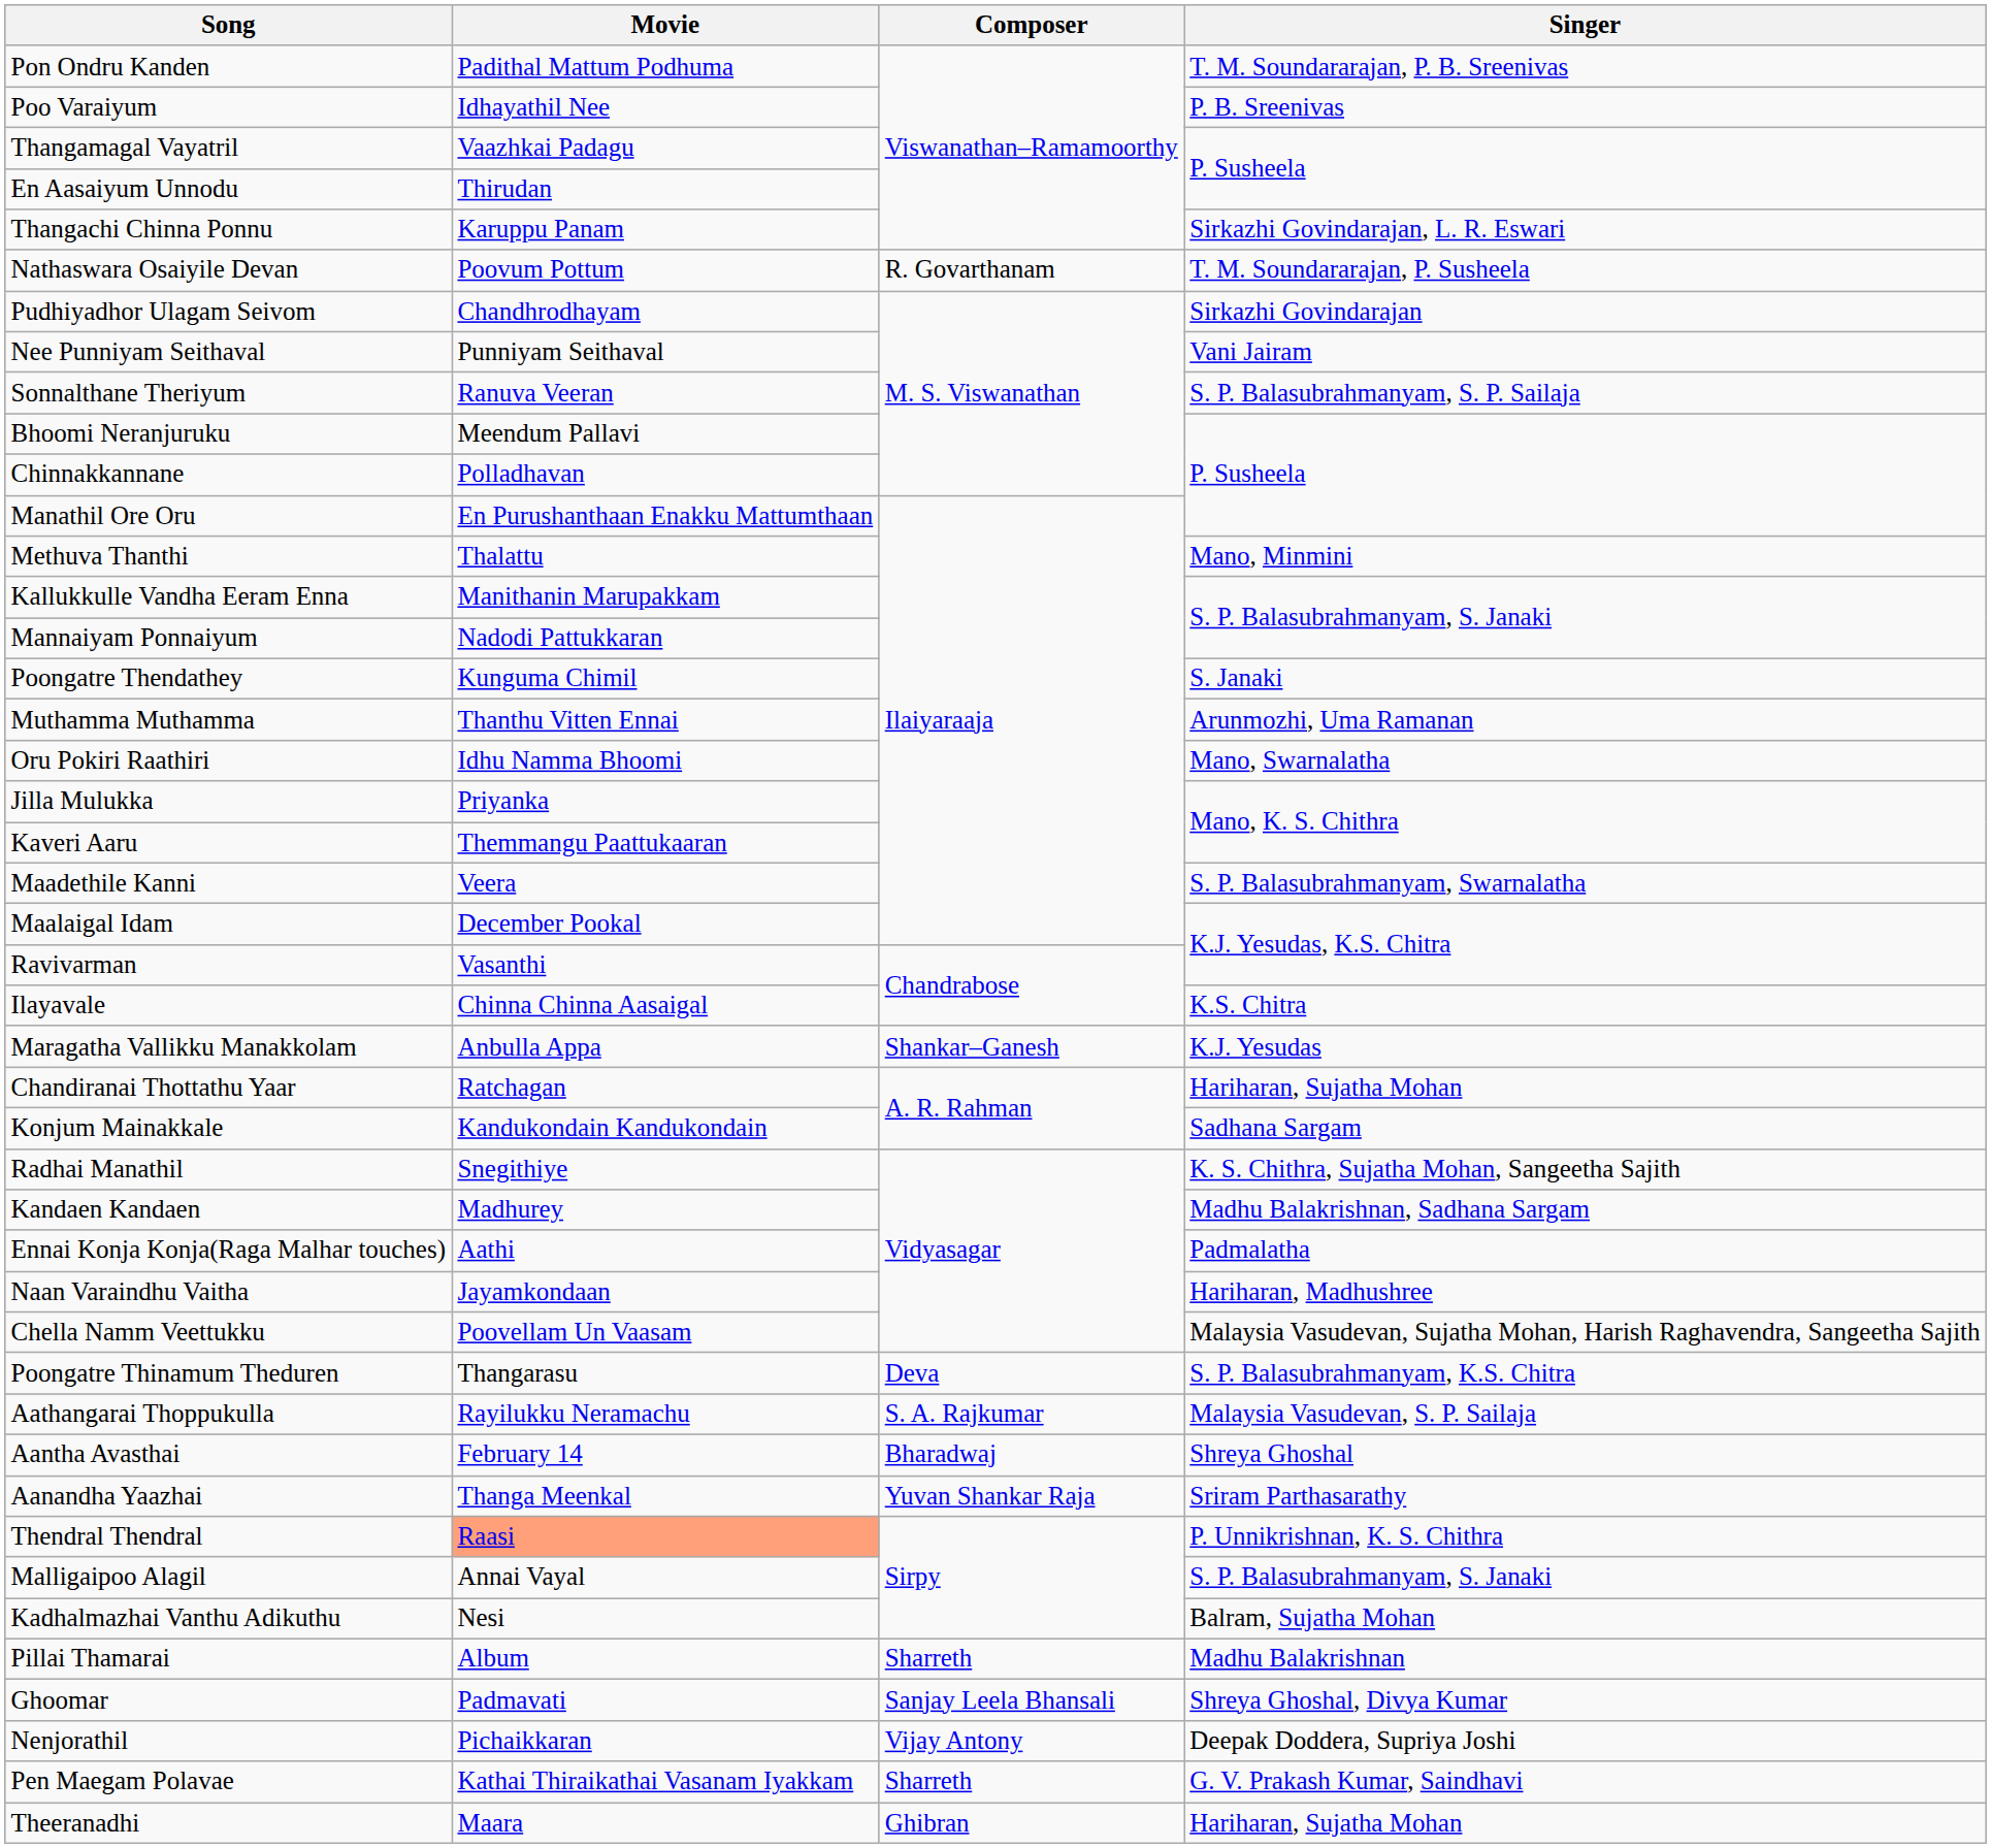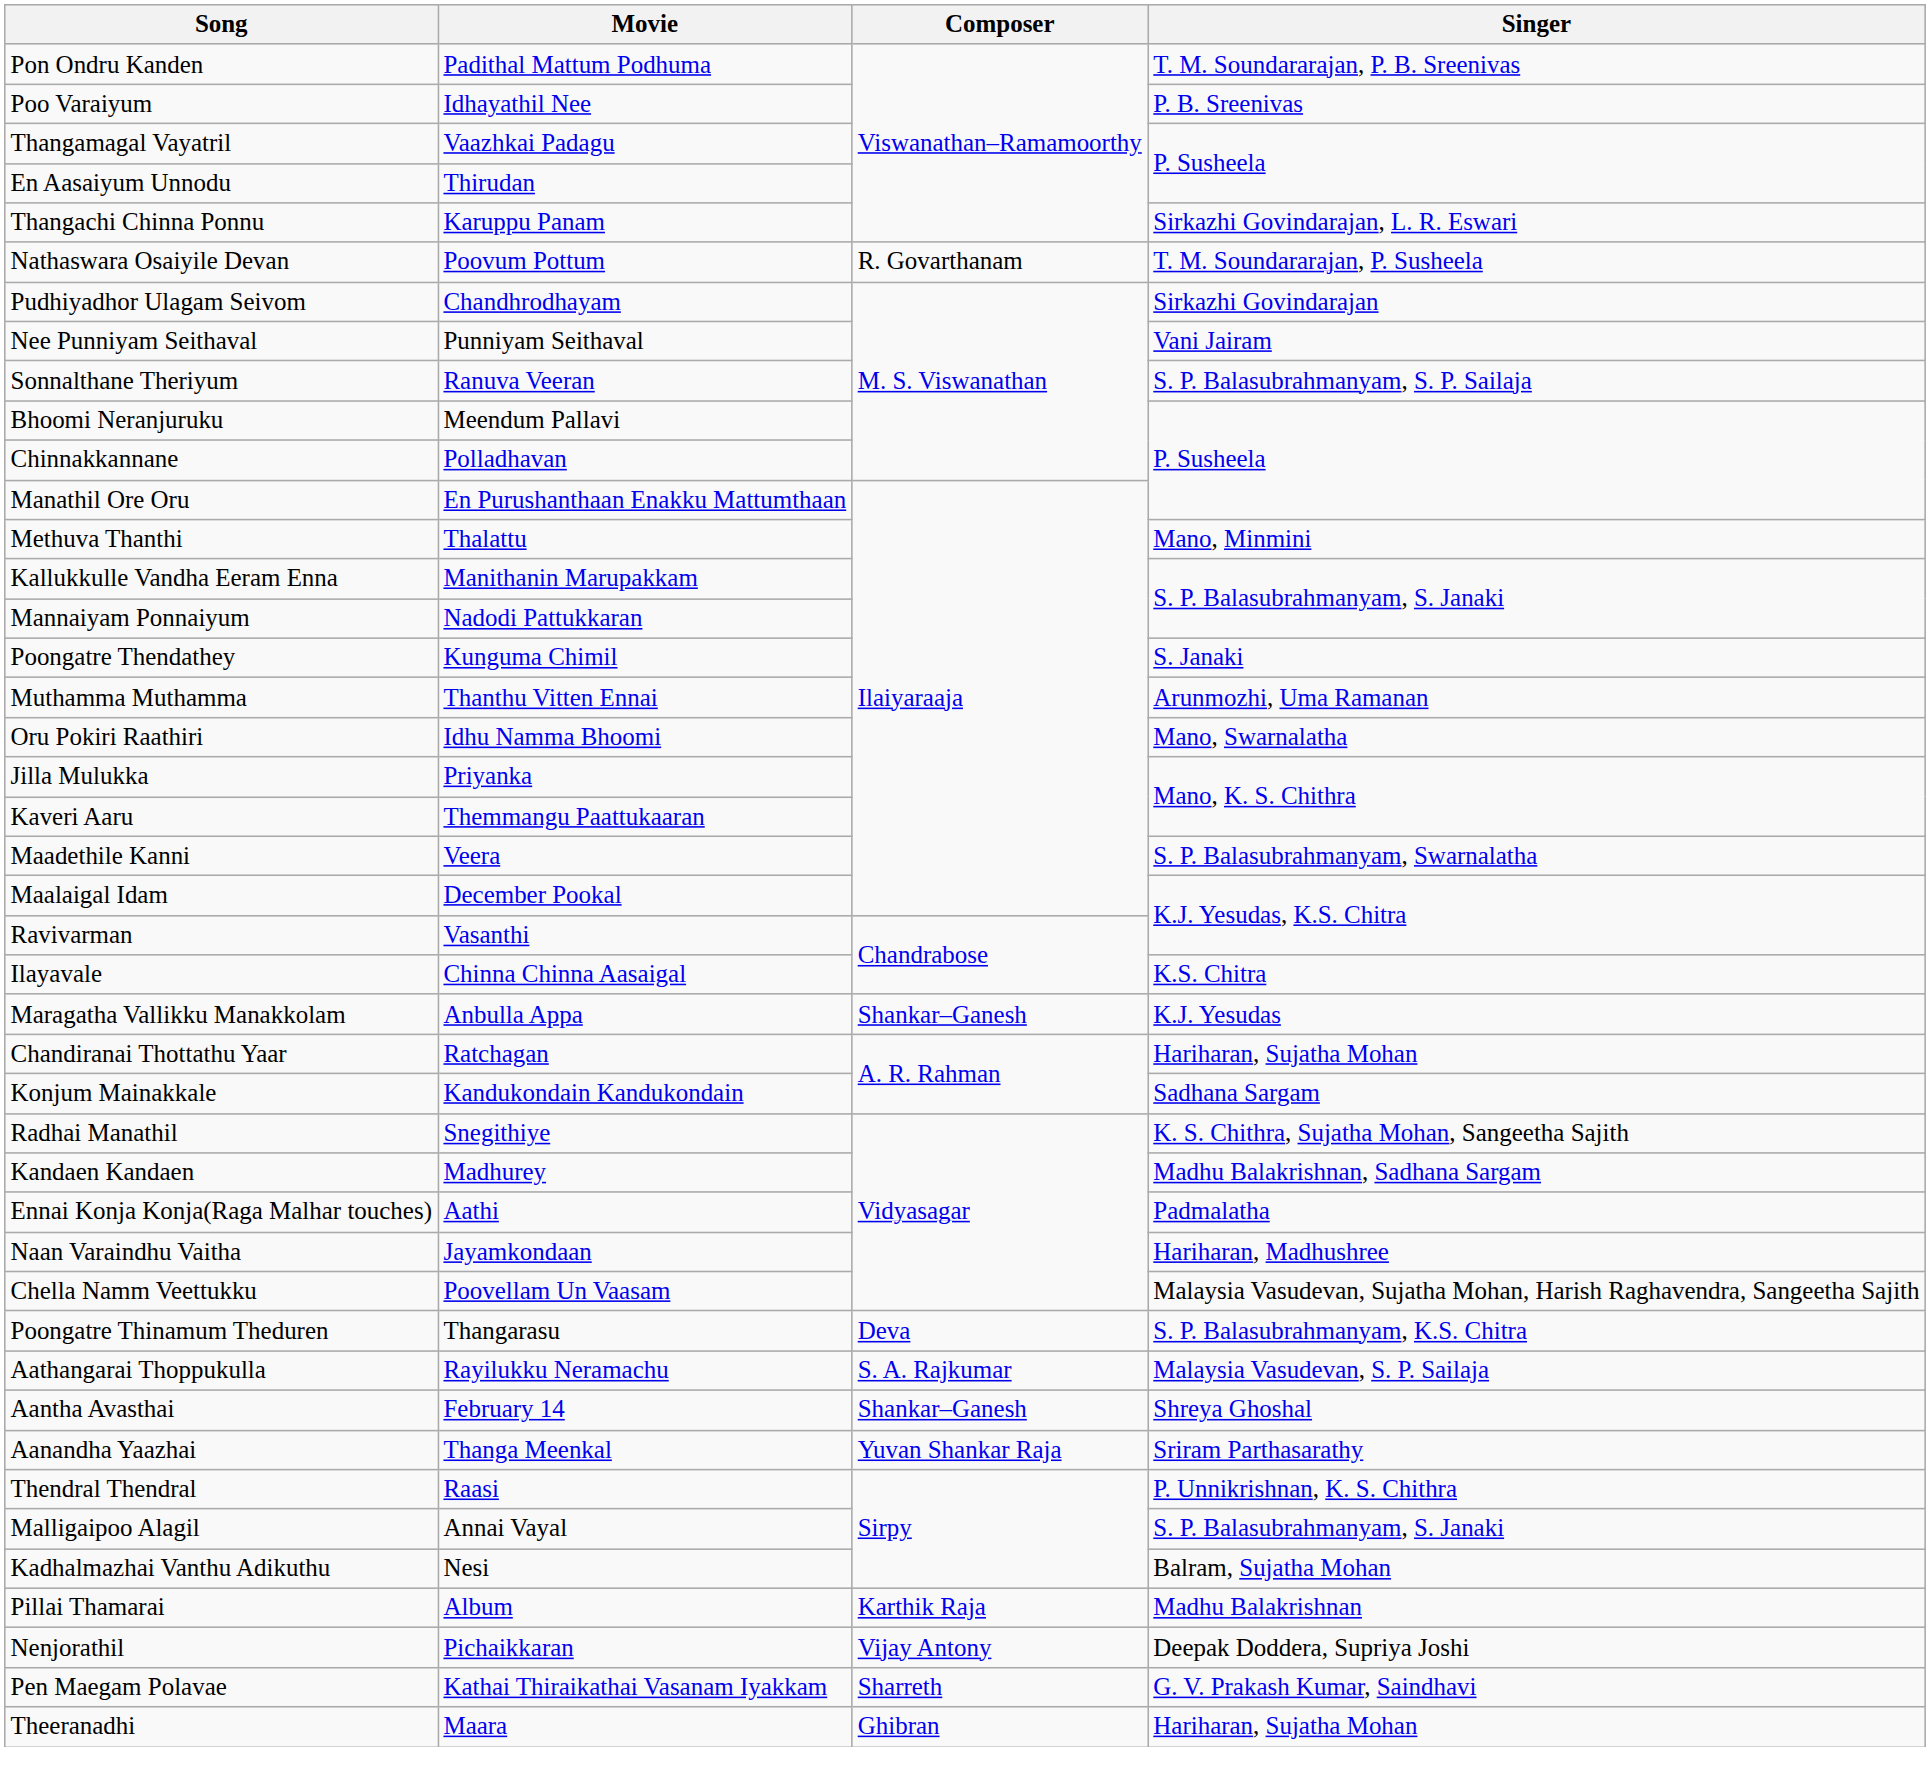 <table class="wikitable">
 <tr>
 <th>Song</th>
 <th>Movie</th>
 <th>Composer</th>
 <th>Singer</th>
 </tr>
 <tr>
 <td>Pon Ondru Kanden</td>
 <td><a href='#'>Padithal Mattum Podhuma</a></td>
 <td rowspan="5"><a href='#'>Viswanathan–Ramamoorthy</a></td>
 <td><a href='#'>T. M. Soundararajan</a>, <a href='#'>P. B. Sreenivas</a></td>
 </tr>
 <tr>
 <td>Poo Varaiyum</td>
 <td><a href='#'>Idhayathil Nee</a></td>
 <td><a href='#'>P. B. Sreenivas</a></td>
 </tr>
 <tr>
 <td>Thangamagal Vayatril</td>
 <td><a href='#'>Vaazhkai Padagu</a></td>
 <td rowspan="2"><a href='#'>P. Susheela</a></td>
 </tr>
 <tr>
 <td>En Aasaiyum Unnodu</td>
 <td><a href='#'>Thirudan</a></td>
 </tr>
 <tr>
 <td>Thangachi Chinna Ponnu</td>
 <td><a href='#'>Karuppu Panam</a></td>
 <td><a href='#'>Sirkazhi Govindarajan</a>, <a href='#'>L. R. Eswari</a></td>
 </tr>
 <tr>
 <td>Nathaswara Osaiyile Devan</td>
 <td><a href='#'>Poovum Pottum</a></td>
 <td>R. Govarthanam</td>
 <td><a href='#'>T. M. Soundararajan</a>, <a href='#'>P. Susheela</a></td>
 </tr>
 <tr>
 <td>Pudhiyadhor Ulagam Seivom</td>
 <td><a href='#'>Chandhrodhayam</a></td>
 <td rowspan="5"><a href='#'>M. S. Viswanathan</a></td>
 <td><a href='#'>Sirkazhi Govindarajan</a></td>
 </tr>
 <tr>
 <td>Nee Punniyam Seithaval</td>
 <td>Punniyam Seithaval</td>
 <td><a href='#'>Vani Jairam</a></td>
 </tr>
 <tr>
 <td>Sonnalthane Theriyum</td>
 <td><a href='#'>Ranuva Veeran</a></td>
 <td><a href='#'>S. P. Balasubrahmanyam</a>, <a href='#'>S. P. Sailaja</a></td>
 </tr>
 <tr>
 <td>Bhoomi Neranjuruku</td>
 <td>Meendum Pallavi</td>
 <td rowspan=3><a href='#'>P. Susheela</a></td>
 </tr>
 <tr>
 <td>Chinnakkannane</td>
 <td><a href='#'>Polladhavan</a></td>
 </tr>
 <tr>
 <td>Manathil Ore Oru</td>
 <td><a href='#'>En Purushanthaan Enakku Mattumthaan</a></td>
 <td rowspan="11"><a href='#'>Ilaiyaraaja</a></td>
 </tr>
 <tr>
 <td>Methuva Thanthi</td>
 <td><a href='#'>Thalattu</a></td>
 <td><a href='#'>Mano</a>, <a href='#'>Minmini</a></td>
 </tr>
 <tr>
 <td>Kallukkulle Vandha Eeram Enna</td>
 <td><a href='#'>Manithanin Marupakkam</a></td>
 <td rowspan="2"><a href='#'>S. P. Balasubrahmanyam</a>, <a href='#'>S. Janaki</a></td>
 </tr>
 <tr>
 <td>Mannaiyam Ponnaiyum</td>
 <td><a href='#'>Nadodi Pattukkaran</a></td>
 </tr>
 <tr>
 <td>Poongatre Thendathey</td>
 <td><a href='#'>Kunguma Chimil</a></td>
 <td><a href='#'>S. Janaki</a></td>
 </tr>
 <tr>
 <td>Muthamma Muthamma</td>
 <td><a href='#'>Thanthu Vitten Ennai</a></td>
 <td><a href='#'>Arunmozhi</a>, <a href='#'>Uma Ramanan</a></td>
 </tr>
 <tr>
 <td>Oru Pokiri Raathiri</td>
 <td><a href='#'>Idhu Namma Bhoomi</a></td>
 <td><a href='#'>Mano</a>, <a href='#'>Swarnalatha</a></td>
 </tr>
 <tr>
 <td>Jilla Mulukka</td>
 <td><a href='#'>Priyanka</a></td>
 <td rowspan=2><a href='#'>Mano</a>, <a href='#'>K. S. Chithra</a></td>
 </tr>
 <tr>
 <td>Kaveri Aaru</td>
 <td><a href='#'>Themmangu Paattukaaran</a></td>
 </tr>
 <tr>
 <td>Maadethile Kanni</td>
 <td><a href='#'>Veera</a></td>
 <td><a href='#'>S. P. Balasubrahmanyam</a>, <a href='#'>Swarnalatha</a></td>
 </tr>
 <tr>
 <td>Maalaigal Idam</td>
 <td><a href='#'>December Pookal</a></td>
 <td rowspan=2><a href='#'>K.J. Yesudas</a>, <a href='#'>K.S. Chitra</a></td>
 </tr>
 <tr>
 <td>Ravivarman</td>
 <td><a href='#'>Vasanthi</a></td>
 <td rowspan=2><a href='#'>Chandrabose</a></td>
 </tr>
 <tr>
 <td>Ilayavale</td>
 <td><a href='#'>Chinna Chinna Aasaigal</a></td>
 <td><a href='#'>K.S. Chitra</a></td>
 </tr>
 <tr>
 <td>Maragatha Vallikku Manakkolam</td>
 <td><a href='#'>Anbulla Appa</a></td>
 <td><a href='#'>Shankar–Ganesh</a></td>
 <td><a href='#'>K.J. Yesudas</a></td>
 </tr>
 <tr>
 <td>Chandiranai Thottathu Yaar</td>
 <td><a href='#'>Ratchagan</a></td>
 <td rowspan="2"><a href='#'>A. R. Rahman</a></td>
 <td><a href='#'>Hariharan</a>, <a href='#'>Sujatha Mohan</a></td>
 </tr>
 <tr>
 <td>Konjum Mainakkale</td>
 <td><a href='#'>Kandukondain Kandukondain</a></td>
 <td><a href='#'>Sadhana Sargam</a></td>
 </tr>
 <tr>
 <td>Radhai Manathil</td>
 <td><a href='#'>Snegithiye</a></td>
 <td rowspan="5"><a href='#'>Vidyasagar</a></td>
 <td><a href='#'>K. S. Chithra</a>, <a href='#'>Sujatha Mohan</a>, Sangeetha Sajith</td>
 </tr>
 <tr>
 <td>Kandaen Kandaen</td>
 <td><a href='#'>Madhurey</a></td>
 <td><a href='#'>Madhu Balakrishnan</a>, <a href='#'>Sadhana Sargam</a></td>
 </tr>
 <tr>
 <td>Ennai Konja Konja(Raga Malhar touches)</td>
 <td><a href='#'>Aathi</a></td>
 <td><a href='#'>Padmalatha</a></td>
 </tr>
 <tr>
 <td>Naan Varaindhu Vaitha</td>
 <td><a href='#'>Jayamkondaan</a></td>
 <td><a href='#'>Hariharan</a>, <a href='#'>Madhushree</a></td>
 </tr>
 <tr>
 <td>Chella Namm Veettukku</td>
 <td><a href='#'>Poovellam Un Vaasam</a></td>
 <td>Malaysia Vasudevan, Sujatha Mohan, Harish Raghavendra, Sangeetha Sajith</td>
 </tr>
 <tr>
 <td>Poongatre Thinamum Theduren</td>
 <td>Thangarasu</td>
 <td><a href='#'>Deva</a></td>
 <td><a href='#'>S. P. Balasubrahmanyam</a>, <a href='#'>K.S. Chitra</a></td>
 </tr>
 <tr>
 <td>Aathangarai Thoppukulla</td>
 <td><a href='#'>Rayilukku Neramachu</a></td>
 <td><a href='#'>S. A. Rajkumar</a></td>
 <td><a href='#'>Malaysia Vasudevan</a>, <a href='#'>S. P. Sailaja</a></td>
 </tr>
 <tr>
 <td>Aantha Avasthai</td>
 <td><a href='#'>February 14</a></td>
-<td><a href='#'>Bharadwaj</a></td>
+<td><a href='#'>Shankar–Ganesh</a></td>
 <td><a href='#'>Shreya Ghoshal</a></td>
 </tr>
 <tr>
 <td>Aanandha Yaazhai</td>
 <td><a href='#'>Thanga Meenkal</a></td>
 <td><a href='#'>Yuvan Shankar Raja</a></td>
 <td><a href='#'>Sriram Parthasarathy</a></td>
 </tr>
 <tr>
 <td>Thendral Thendral</td>
-<td style="background: lightsalmon;"><a href='#'>Raasi</a></td>
+<td><a href='#'>Raasi</a></td>
 <td rowspan=3><a href='#'>Sirpy</a></td>
 <td><a href='#'>P. Unnikrishnan</a>, <a href='#'>K. S. Chithra</a></td>
 </tr>
 <tr>
 <td>Malligaipoo Alagil</td>
 <td>Annai Vayal</td>
 <td><a href='#'>S. P. Balasubrahmanyam</a>, <a href='#'>S. Janaki</a></td>
 </tr>
 <tr>
 <td>Kadhalmazhai Vanthu Adikuthu</td>
 <td>Nesi</td>
 <td>Balram, <a href='#'>Sujatha Mohan</a></td>
 </tr>
 <tr>
 <td>Pillai Thamarai</td>
 <td><a href='#'>Album</a></td>
-<td><a href='#'>Sharreth</a></td>
+<td><a href='#'>Karthik Raja</a></td>
 <td><a href='#'>Madhu Balakrishnan</a></td>
-</tr>
-<tr>
-<td>Ghoomar</td>
-<td><a href='#'>Padmavati</a></td>
-<td><a href='#'>Sanjay Leela Bhansali</a></td>
-<td><a href='#'>Shreya Ghoshal</a>, <a href='#'>Divya Kumar</a></td>
 </tr>
 <tr>
 <td>Nenjorathil</td>
 <td><a href='#'>Pichaikkaran</a></td>
 <td><a href='#'>Vijay Antony</a></td>
 <td>Deepak Doddera, Supriya Joshi</td>
 </tr>
 <tr>
 <td>Pen Maegam Polavae</td>
 <td><a href='#'>Kathai Thiraikathai Vasanam Iyakkam</a></td>
 <td><a href='#'>Sharreth</a></td>
 <td><a href='#'>G. V. Prakash Kumar</a>, <a href='#'>Saindhavi</a></td>
 </tr>
 <tr>
 <td>Theeranadhi</td>
 <td><a href='#'>Maara</a></td>
 <td><a href='#'>Ghibran</a></td>
 <td><a href='#'>Hariharan</a>, <a href='#'>Sujatha Mohan</a></td>
 </tr>
 </table>
